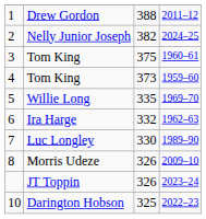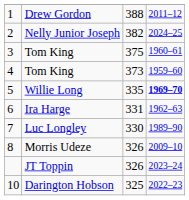 <table class="wikitable">
 <tr>
 </tr>
 <tr>
 <td>1</td>
 <td><a href='#'>Drew Gordon</a></td>
 <td>388</td>
 <td style="font-size:80%;"><a href='#'>2011–12</a></td>
 </tr>
 <tr>
 <td>2</td>
 <td><a href='#'>Nelly Junior Joseph</a></td>
 <td>382</td>
 <td style="font-size:80%;"><a href='#'>2024–25</a></td>
 </tr>
 <tr>
 <td>3</td>
 <td>Tom King</td>
 <td>375</td>
 <td style="font-size:80%;"><a href='#'>1960–61</a></td>
 </tr>
 <tr>
 <td>4</td>
 <td>Tom King</td>
 <td>373</td>
 <td style="font-size:80%;"><a href='#'>1959–60</a></td>
 </tr>
 <tr>
 <td>5</td>
 <td><a href='#'>Willie Long</a></td>
 <td>335</td>
-<td style="font-size:80%;"><a href='#'>1969–70</a></td>
+<td style="font-size:80%;"><strong><a href='#'>1969–70</a></strong></td>
 </tr>
 <tr>
 <td>6</td>
 <td><a href='#'>Ira Harge</a></td>
-<td>332</td>
+<td>331</td>
 <td style="font-size:80%;"><a href='#'>1962–63</a></td>
 </tr>
 <tr>
 <td>7</td>
 <td><a href='#'>Luc Longley</a></td>
 <td>330</td>
 <td style="font-size:80%;"><a href='#'>1989–90</a></td>
 </tr>
 <tr>
 <td>8</td>
 <td>Morris Udeze</td>
 <td>326</td>
 <td style="font-size:80%;"><a href='#'>2009–10</a></td>
 </tr>
 <tr>
 <td></td>
 <td><a href='#'>JT Toppin</a></td>
 <td>326</td>
 <td style="font-size:80%;"><a href='#'>2023–24</a></td>
 </tr>
 <tr>
 <td>10</td>
 <td><a href='#'>Darington Hobson</a></td>
 <td>325</td>
 <td style="font-size:80%;"><a href='#'>2022–23</a></td>
 </tr>
 </table>
